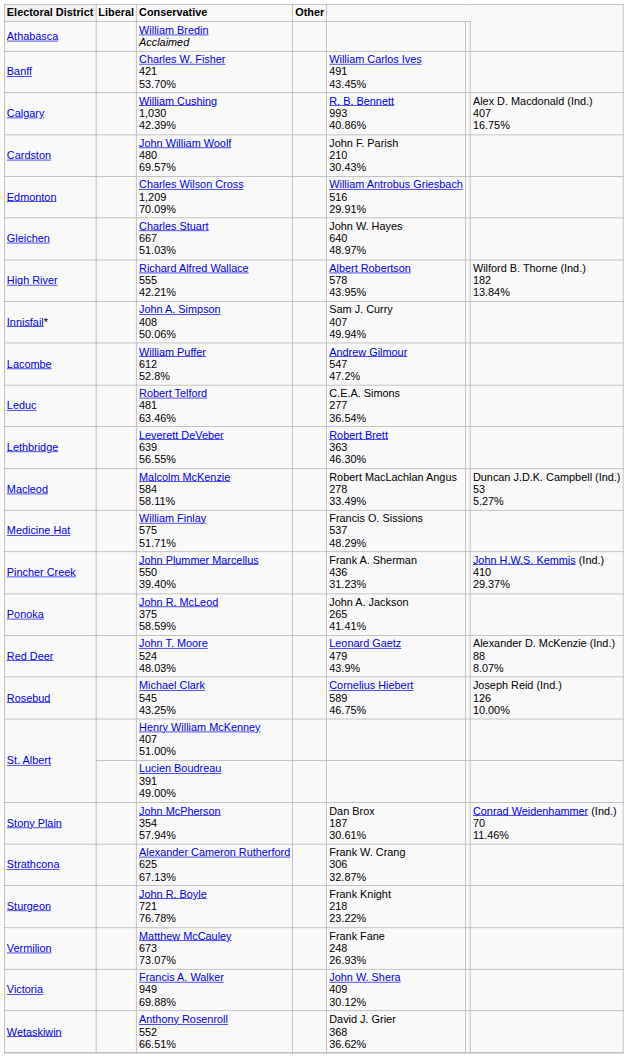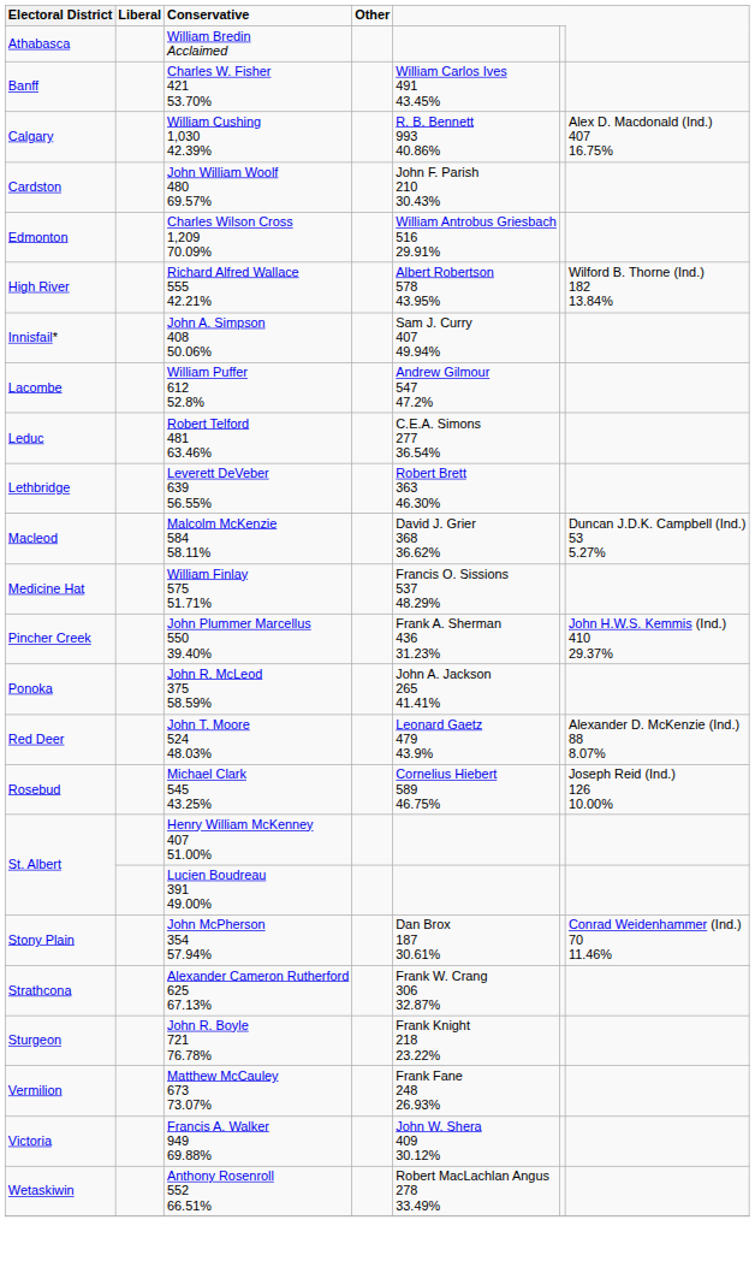 <table class="wikitable">
 <tr>
 <th>Electoral District</th>
 <td><strong>Liberal</strong></td>
 <td><strong>Conservative</strong></td>
 <td><strong>Other</strong></td>
 </tr>
 <tr>
 <td><a href='#'>Athabasca</a></td>
 <td></td>
 <td><a href='#'>William Bredin</a><br><em>Acclaimed</em></td>
 <td></td>
 <td></td>
 <td></td>
 </tr>
 <tr>
 <td><a href='#'>Banff</a></td>
 <td></td>
 <td><a href='#'>Charles W. Fisher</a><br>421<br>53.70%</td>
 <td></td>
 <td><a href='#'>William Carlos Ives</a><br>491<br>43.45%</td>
 <td></td>
 <td></td>
 </tr>
 <tr>
 <td><a href='#'>Calgary</a></td>
 <td></td>
 <td><a href='#'>William Cushing</a><br>1,030<br>42.39%</td>
 <td></td>
 <td><a href='#'>R. B. Bennett</a><br>993<br>40.86%</td>
 <td></td>
 <td>Alex D. Macdonald (Ind.)<br>407<br>16.75%</td>
 </tr>
 <tr>
 <td><a href='#'>Cardston</a></td>
 <td></td>
 <td><a href='#'>John William Woolf</a><br>480<br>69.57%</td>
 <td></td>
 <td>John F. Parish<br>210<br>30.43%</td>
 <td></td>
 <td></td>
 </tr>
 <tr>
 <td><a href='#'>Edmonton</a></td>
 <td></td>
 <td><a href='#'>Charles Wilson Cross</a><br>1,209<br>70.09%</td>
 <td></td>
 <td><a href='#'>William Antrobus Griesbach</a><br>516<br>29.91%</td>
-<td></td>
-<td></td>
-</tr>
-<tr>
-<td><a href='#'>Gleichen</a></td>
-<td></td>
-<td><a href='#'>Charles Stuart</a><br>667<br>51.03%</td>
-<td></td>
-<td>John W. Hayes<br>640<br>48.97%</td>
 <td></td>
 <td></td>
 </tr>
 <tr>
 <td><a href='#'>High River</a></td>
 <td></td>
 <td><a href='#'>Richard Alfred Wallace</a><br>555<br>42.21%</td>
 <td></td>
 <td><a href='#'>Albert Robertson</a><br>578<br>43.95%</td>
 <td></td>
 <td>Wilford B. Thorne (Ind.)<br>182<br>13.84%</td>
 </tr>
 <tr>
 <td><a href='#'>Innisfail</a>*</td>
 <td></td>
 <td><a href='#'>John A. Simpson</a><br>408<br>50.06%</td>
 <td></td>
 <td>Sam J. Curry<br>407<br>49.94%</td>
 <td></td>
 <td></td>
 </tr>
 <tr>
 <td><a href='#'>Lacombe</a></td>
 <td></td>
 <td><a href='#'>William Puffer</a><br>612<br>52.8%</td>
 <td></td>
 <td><a href='#'>Andrew Gilmour</a><br>547<br>47.2%</td>
 <td></td>
 <td></td>
 </tr>
 <tr>
 <td><a href='#'>Leduc</a></td>
 <td></td>
 <td><a href='#'>Robert Telford</a><br>481<br>63.46%</td>
 <td></td>
 <td>C.E.A. Simons<br>277<br>36.54%</td>
 <td></td>
 <td></td>
 </tr>
 <tr>
 <td><a href='#'>Lethbridge</a></td>
 <td></td>
 <td><a href='#'>Leverett DeVeber</a><br>639<br>56.55%</td>
 <td></td>
 <td><a href='#'>Robert Brett</a><br>363<br>46.30%</td>
 <td></td>
 <td></td>
 </tr>
 <tr>
 <td><a href='#'>Macleod</a></td>
 <td></td>
 <td><a href='#'>Malcolm McKenzie</a><br>584<br>58.11%</td>
 <td></td>
-<td>Robert MacLachlan Angus<br>278<br>33.49%</td>
+<td>David J. Grier<br>368<br>36.62%</td>
 <td></td>
 <td>Duncan J.D.K. Campbell (Ind.)<br>53<br>5.27%</td>
 </tr>
 <tr>
 <td><a href='#'>Medicine Hat</a></td>
 <td></td>
 <td><a href='#'>William Finlay</a><br>575<br>51.71%</td>
 <td></td>
 <td>Francis O. Sissions<br>537<br>48.29%</td>
 <td></td>
 <td></td>
 </tr>
 <tr>
 <td><a href='#'>Pincher Creek</a></td>
 <td></td>
 <td><a href='#'>John Plummer Marcellus</a><br>550<br>39.40%</td>
 <td></td>
 <td>Frank A. Sherman<br>436<br>31.23%</td>
 <td></td>
 <td><a href='#'>John H.W.S. Kemmis</a> (Ind.)<br>410<br>29.37%</td>
 </tr>
 <tr>
 <td><a href='#'>Ponoka</a></td>
 <td></td>
 <td><a href='#'>John R. McLeod</a><br>375<br>58.59%</td>
 <td></td>
 <td>John A. Jackson<br>265<br>41.41%</td>
 <td></td>
 <td></td>
 </tr>
 <tr>
 <td><a href='#'>Red Deer</a></td>
 <td></td>
 <td><a href='#'>John T. Moore</a><br>524<br>48.03%</td>
 <td></td>
 <td><a href='#'>Leonard Gaetz</a><br>479<br>43.9%</td>
 <td></td>
 <td>Alexander D. McKenzie (Ind.)<br>88<br>8.07%</td>
 </tr>
 <tr>
 <td><a href='#'>Rosebud</a></td>
 <td></td>
 <td><a href='#'>Michael Clark</a><br>545<br>43.25%</td>
 <td></td>
 <td><a href='#'>Cornelius Hiebert</a><br>589<br>46.75%</td>
 <td></td>
 <td>Joseph Reid (Ind.)<br>126<br>10.00%</td>
 </tr>
 <tr>
 <td rowspan="2"><a href='#'>St. Albert</a></td>
 <td></td>
 <td><a href='#'>Henry William McKenney</a><br>407<br>51.00%</td>
 <td></td>
 <td></td>
 <td></td>
 <td></td>
 </tr>
 <tr>
 <td></td>
 <td><a href='#'>Lucien Boudreau</a><br>391<br>49.00%</td>
 <td></td>
 <td></td>
 <td></td>
 <td></td>
 </tr>
 <tr>
 <td><a href='#'>Stony Plain</a></td>
 <td></td>
 <td><a href='#'>John McPherson</a><br>354<br>57.94%</td>
 <td></td>
 <td>Dan Brox<br>187<br>30.61%</td>
 <td></td>
 <td><a href='#'>Conrad Weidenhammer</a> (Ind.)<br>70<br>11.46%</td>
 </tr>
 <tr>
 <td><a href='#'>Strathcona</a></td>
 <td></td>
 <td><a href='#'>Alexander Cameron Rutherford</a><br>625<br>67.13%</td>
 <td></td>
 <td>Frank W. Crang<br>306<br>32.87%</td>
 <td></td>
 <td></td>
 </tr>
 <tr>
 <td><a href='#'>Sturgeon</a></td>
 <td></td>
 <td><a href='#'>John R. Boyle</a><br>721<br>76.78%</td>
 <td></td>
 <td>Frank Knight<br>218<br>23.22%</td>
 <td></td>
 <td></td>
 </tr>
 <tr>
 <td><a href='#'>Vermilion</a></td>
 <td></td>
 <td><a href='#'>Matthew McCauley</a><br>673<br>73.07%</td>
 <td></td>
 <td>Frank Fane<br>248<br>26.93%</td>
 <td></td>
 <td></td>
 </tr>
 <tr>
 <td><a href='#'>Victoria</a></td>
 <td></td>
 <td><a href='#'>Francis A. Walker</a><br>949<br>69.88%</td>
 <td></td>
 <td><a href='#'>John W. Shera</a><br>409<br>30.12%</td>
 <td></td>
 <td></td>
 </tr>
 <tr>
 <td><a href='#'>Wetaskiwin</a></td>
 <td></td>
 <td><a href='#'>Anthony Rosenroll</a><br>552<br>66.51%</td>
 <td></td>
-<td>David J. Grier<br>368<br>36.62%</td>
+<td>Robert MacLachlan Angus<br>278<br>33.49%</td>
 <td></td>
 <td></td>
 </tr>
 <tr>
 </tr>
 </table>
